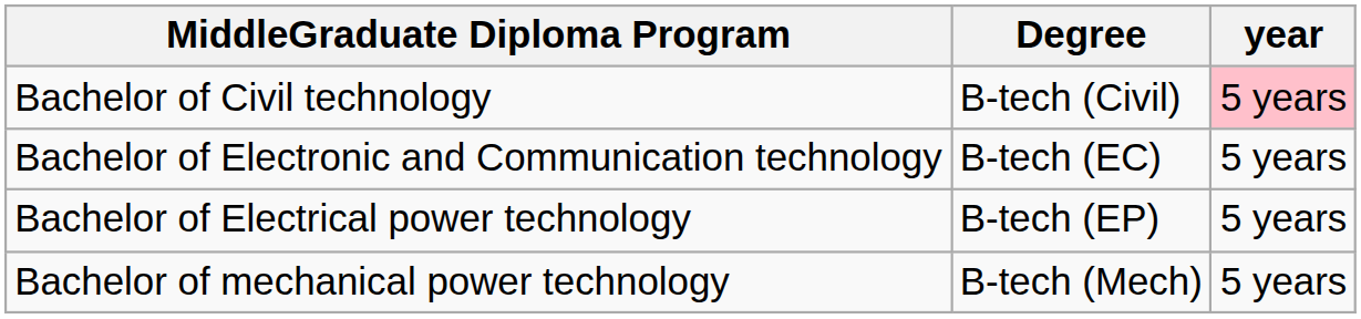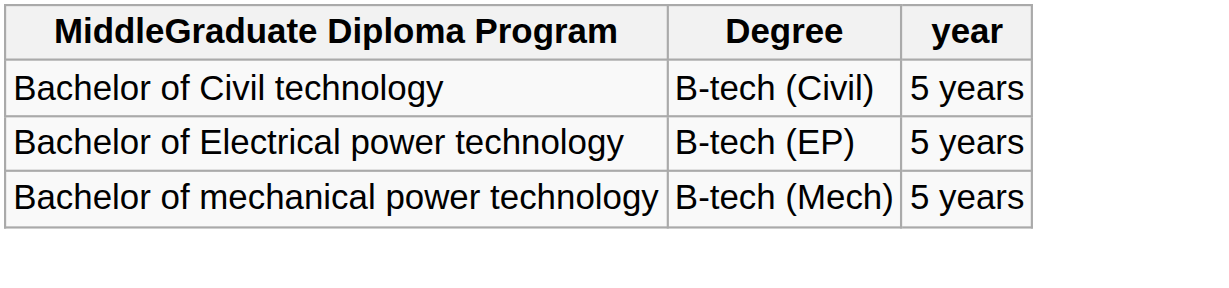 <table class="wikitable">
 <tr>
 <th>MiddleGraduate Diploma Program</th>
 <th>Degree</th>
 <th>year</th>
 </tr>
 <tr>
 <td>Bachelor of Civil technology</td>
 <td>B-tech (Civil)</td>
-<td style="background: pink;">5 years</td>
-</tr>
-<tr>
-<td>Bachelor of Electronic and Communication technology</td>
-<td>B-tech (EC)</td>
 <td>5 years</td>
 </tr>
 <tr>
 <td>Bachelor of Electrical power technology</td>
 <td>B-tech (EP)</td>
 <td>5 years</td>
 </tr>
 <tr>
 <td>Bachelor of mechanical power technology</td>
 <td>B-tech (Mech)</td>
 <td>5 years</td>
 </tr>
 </table>
